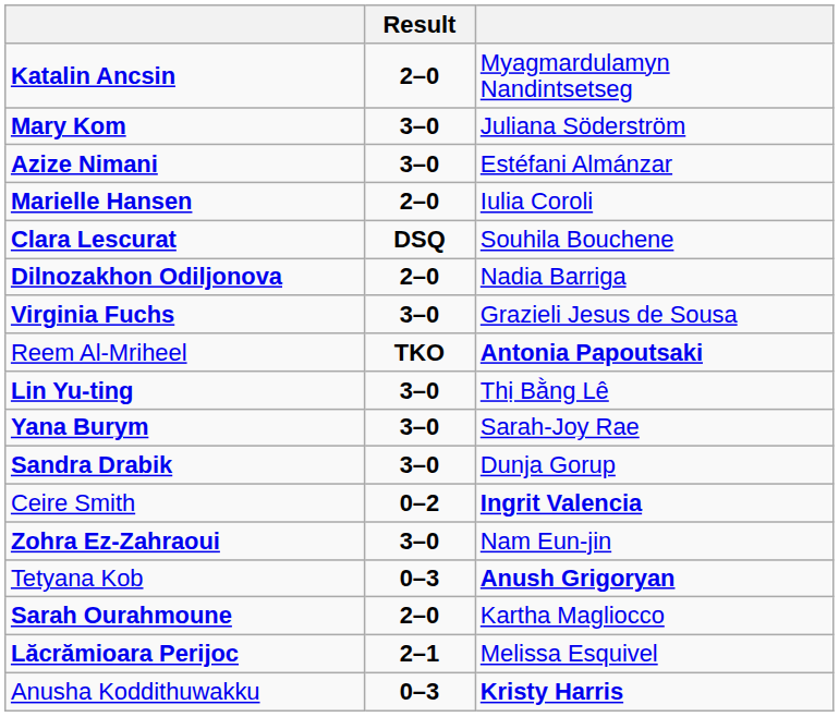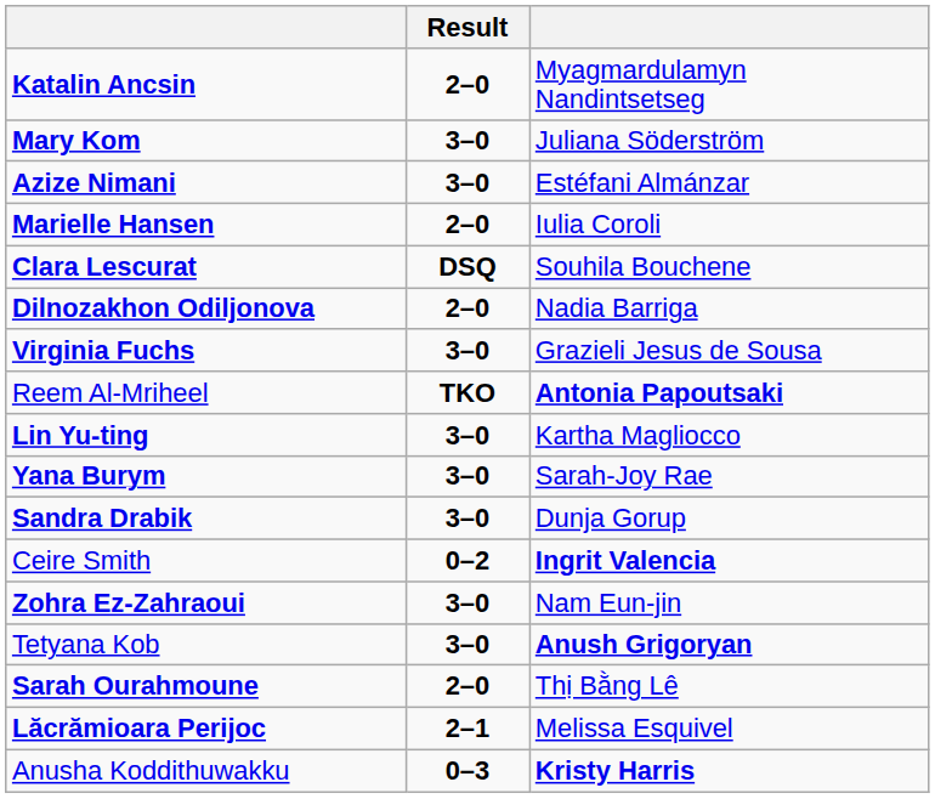 <table class="wikitable" style="text-align: center; font-size:90% ">
 <tr>
 <th align="right" width="210"></th>
 <th width="60">Result</th>
 <th align="left" width="210"></th>
 </tr>
 <tr>
 <td align=left><strong> <a href='#'>Katalin Ancsin</a></strong></td>
 <td align=center><strong>2–0</strong></td>
 <td align=left> <a href='#'>Myagmardulamyn Nandintsetseg</a></td>
 </tr>
 <tr>
 <td align=left><strong>  <a href='#'>Mary Kom</a></strong></td>
 <td align=center><strong>3–0</strong></td>
 <td align=left> <a href='#'>Juliana Söderström</a></td>
 </tr>
 <tr>
 <td align=left><strong> <a href='#'>Azize Nimani</a></strong></td>
 <td align=center><strong>3–0</strong></td>
 <td align=left> <a href='#'>Estéfani Almánzar</a></td>
 </tr>
 <tr>
 <td align=left><strong> <a href='#'>Marielle Hansen</a></strong></td>
 <td align=center><strong>2–0</strong></td>
 <td align=left> <a href='#'>Iulia Coroli</a></td>
 </tr>
 <tr>
 <td align=left><strong> <a href='#'>Clara Lescurat</a></strong></td>
 <td align=center><strong>DSQ</strong></td>
 <td align=left> <a href='#'>Souhila Bouchene</a></td>
 </tr>
 <tr>
 <td align=left><strong> <a href='#'>Dilnozakhon Odiljonova</a></strong></td>
 <td align=center><strong>2–0</strong></td>
 <td align=left> <a href='#'>Nadia Barriga</a></td>
 </tr>
 <tr>
 <td align=left><strong> <a href='#'>Virginia Fuchs</a></strong></td>
 <td align=center><strong>3–0</strong></td>
 <td align=left> <a href='#'>Grazieli Jesus de Sousa</a></td>
 </tr>
 <tr>
 <td align=left> <a href='#'>Reem Al-Mriheel</a></td>
 <td align=center><strong>TKO</strong></td>
 <td align=left><strong> <a href='#'>Antonia Papoutsaki</a></strong></td>
 </tr>
 <tr>
 <td align=left><strong> <a href='#'>Lin Yu-ting</a></strong></td>
 <td align=center><strong>3–0</strong></td>
-<td align=left> <a href='#'>Thị Bằng Lê</a></td>
+<td align=left> <a href='#'>Kartha Magliocco</a></td>
 </tr>
 <tr>
 <td align=left><strong> <a href='#'>Yana Burym</a></strong></td>
 <td align=center><strong>3–0</strong></td>
 <td align=left> <a href='#'>Sarah-Joy Rae</a></td>
 </tr>
 <tr>
 <td align=left><strong> <a href='#'>Sandra Drabik</a></strong></td>
 <td align=center><strong>3–0</strong></td>
 <td align=left> <a href='#'>Dunja Gorup</a></td>
 </tr>
 <tr>
 <td align=left> <a href='#'>Ceire Smith</a></td>
 <td align=center><strong>0–2</strong></td>
 <td align=left><strong> <a href='#'>Ingrit Valencia</a></strong></td>
 </tr>
 <tr>
 <td align=left><strong> <a href='#'>Zohra Ez-Zahraoui</a></strong></td>
 <td align=center><strong>3–0</strong></td>
 <td align=left> <a href='#'>Nam Eun-jin</a></td>
 </tr>
 <tr>
 <td align=left> <a href='#'>Tetyana Kob</a></td>
-<td align=center><strong>0–3</strong></td>
+<td align=center><strong>3–0</strong></td>
 <td align=left><strong> <a href='#'>Anush Grigoryan</a></strong></td>
 </tr>
 <tr>
 <td align=left><strong> <a href='#'>Sarah Ourahmoune</a></strong></td>
 <td align=center><strong>2–0</strong></td>
-<td align=left> <a href='#'>Kartha Magliocco</a></td>
+<td align=left> <a href='#'>Thị Bằng Lê</a></td>
 </tr>
 <tr>
 <td align=left><strong> <a href='#'>Lăcrămioara Perijoc</a></strong></td>
 <td align=center><strong>2–1</strong></td>
 <td align=left> <a href='#'>Melissa Esquivel</a></td>
 </tr>
 <tr>
 <td align=left> <a href='#'>Anusha Koddithuwakku</a></td>
 <td align=center><strong>0–3</strong></td>
 <td align=left><strong> <a href='#'>Kristy Harris</a></strong></td>
 </tr>
 </table>
